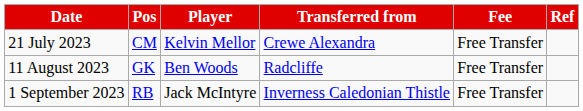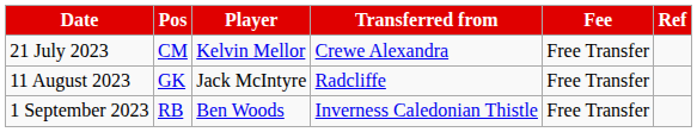 <table class="wikitable plainrowheaders sortable">
 <tr>
 <th style="color:#ffffff; background:#E00000;">Date</th>
 <th style="color:#ffffff; background:#E00000;">Pos</th>
 <th style="color:#ffffff; background:#E00000;">Player</th>
 <th style="color:#ffffff; background:#E00000;">Transferred from</th>
 <th style="color:#ffffff; background:#E00000;">Fee</th>
 <th style="color:#ffffff; background:#E00000;">Ref</th>
 </tr>
 <tr>
 <td>21 July 2023</td>
 <td><a href='#'>CM</a></td>
 <td> <a href='#'>Kelvin Mellor</a></td>
 <td> <a href='#'>Crewe Alexandra</a></td>
 <td>Free Transfer</td>
 <td></td>
 </tr>
 <tr>
 <td>11 August 2023</td>
 <td><a href='#'>GK</a></td>
-<td> <a href='#'>Ben Woods</a></td>
+<td> Jack McIntyre</td>
 <td> <a href='#'>Radcliffe</a></td>
 <td>Free Transfer</td>
 <td></td>
 </tr>
 <tr>
 <td>1 September 2023</td>
 <td><a href='#'>RB</a></td>
-<td> Jack McIntyre</td>
+<td> <a href='#'>Ben Woods</a></td>
 <td> <a href='#'>Inverness Caledonian Thistle</a></td>
 <td>Free Transfer</td>
 <td></td>
 </tr>
 </table>
